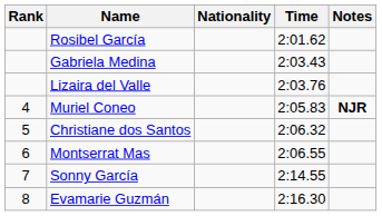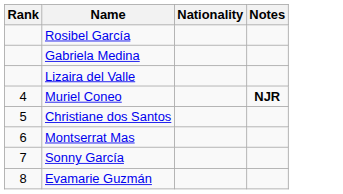 <table class="wikitable sortable" style="text-align:center;font-size:95%">
 <tr>
 <th>Rank</th>
 <th>Name</th>
 <th>Nationality</th>
-<th>Time</th>
 <th>Notes</th>
 </tr>
 <tr>
 <td></td>
 <td align=left><a href='#'>Rosibel García</a></td>
 <td align=left></td>
-<td>2:01.62</td>
 <td></td>
 </tr>
 <tr>
 <td></td>
 <td align=left><a href='#'>Gabriela Medina</a></td>
 <td align=left></td>
-<td>2:03.43</td>
 <td></td>
 </tr>
 <tr>
 <td></td>
 <td align=left><a href='#'>Lizaira del Valle</a></td>
 <td align=left></td>
-<td>2:03.76</td>
 <td></td>
 </tr>
 <tr>
 <td>4</td>
 <td align=left><a href='#'>Muriel Coneo</a></td>
 <td align=left></td>
-<td>2:05.83</td>
 <td><strong>NJR</strong></td>
 </tr>
 <tr>
 <td>5</td>
 <td align=left><a href='#'>Christiane dos Santos</a></td>
 <td align=left></td>
-<td>2:06.32</td>
 <td></td>
 </tr>
 <tr>
 <td>6</td>
 <td align=left><a href='#'>Montserrat Mas</a></td>
 <td align=left></td>
-<td>2:06.55</td>
 <td></td>
 </tr>
 <tr>
 <td>7</td>
 <td align=left><a href='#'>Sonny García</a></td>
 <td align=left></td>
-<td>2:14.55</td>
 <td></td>
 </tr>
 <tr>
 <td>8</td>
 <td align=left><a href='#'>Evamarie Guzmán</a></td>
 <td align=left></td>
-<td>2:16.30</td>
 <td></td>
 </tr>
 </table>
